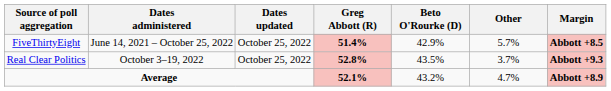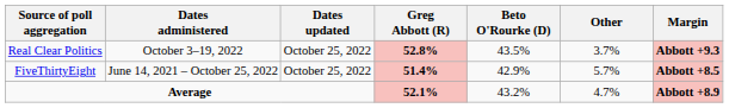 <table class="wikitable sortable" style="text-align:center;font-size:90%;line-height:17px">
 <tr>
 <th>Source of poll<br>aggregation</th>
 <th>Dates<br>administered</th>
 <th>Dates<br>updated</th>
 <th style="width:100px;">Greg<br>Abbott (R)</th>
 <th style="width:100px;">Beto<br>O'Rourke (D)</th>
 <th style="width:100px;">Other<br></th>
 <th>Margin</th>
 </tr>
 <tr>
+<td><a href='#'>Real Clear Politics</a></td>
+<td>October 3–19, 2022</td>
+<td>October 25, 2022</td>
+<td style="background: rgb(248, 193, 190);"><strong>52.8%</strong></td>
+<td>43.5%</td>
+<td>3.7%</td>
+<td style="background: rgb(248, 193, 190);"><strong>Abbott +9.3</strong></td>
+</tr>
+<tr>
 <td><a href='#'>FiveThirtyEight</a></td>
 <td>June 14, 2021 – October 25, 2022</td>
 <td>October 25, 2022</td>
 <td style="background: rgb(248, 193, 190);"><strong>51.4%</strong></td>
 <td>42.9%</td>
 <td>5.7%</td>
 <td style="background: rgb(248, 193, 190);"><strong>Abbott +8.5</strong></td>
 </tr>
 <tr>
-<td><a href='#'>Real Clear Politics</a></td>
-<td>October 3–19, 2022</td>
-<td>October 25, 2022</td>
-<td style="background: rgb(248, 193, 190);"><strong>52.8%</strong></td>
-<td>43.5%</td>
-<td>3.7%</td>
-<td style="background: rgb(248, 193, 190);"><strong>Abbott +9.3</strong></td>
-</tr>
-<tr>
 <td colspan="3"><strong>Average</strong></td>
 <td style="background: rgb(248, 193, 190);"><strong>52.1%</strong></td>
 <td>43.2%</td>
 <td>4.7%</td>
 <td style="background: rgb(248, 193, 190);"><strong>Abbott +8.9</strong></td>
 </tr>
 </table>
